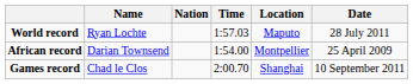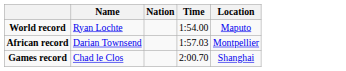 <table class=wikitable style=text-align:center>
 <tr>
 <th></th>
 <th>Name</th>
 <th>Nation</th>
 <th>Time</th>
 <th>Location</th>
-<th>Date</th>
 </tr>
 <tr>
 <td><strong>World record</strong></td>
 <td align=left><a href='#'>Ryan Lochte</a></td>
 <td align=left></td>
-<td align=left>1:57.03</td>
+<td align=left>1:54.00</td>
 <td><a href='#'>Maputo</a></td>
-<td>28 July 2011</td>
 </tr>
 <tr>
 <td><strong>African record</strong></td>
 <td align=left><a href='#'>Darian Townsend</a></td>
 <td align=left></td>
-<td align=left>1:54.00</td>
+<td align=left>1:57.03</td>
 <td><a href='#'>Montpellier</a></td>
-<td>25 April 2009</td>
 </tr>
 <tr>
 <td><strong>Games record</strong></td>
 <td align=left><a href='#'>Chad le Clos</a></td>
 <td align=left></td>
 <td align=left>2:00.70</td>
 <td><a href='#'>Shanghai</a></td>
-<td>10 September 2011</td>
 </tr>
 </table>
